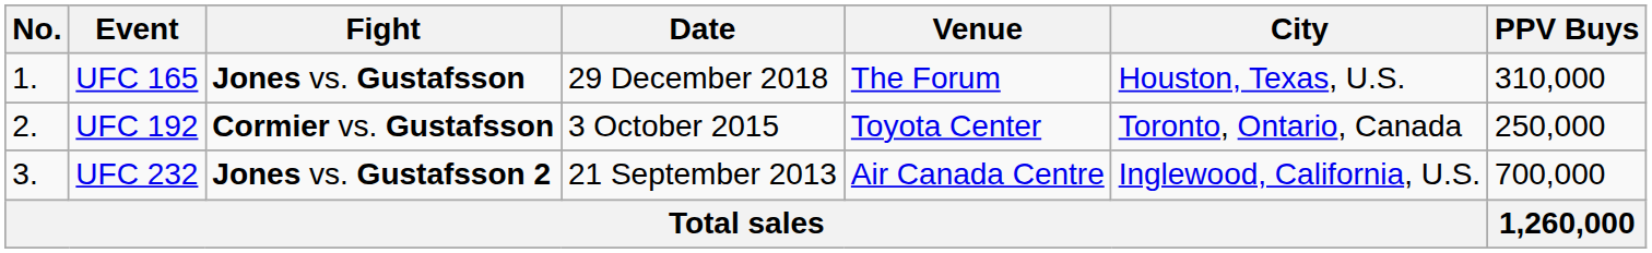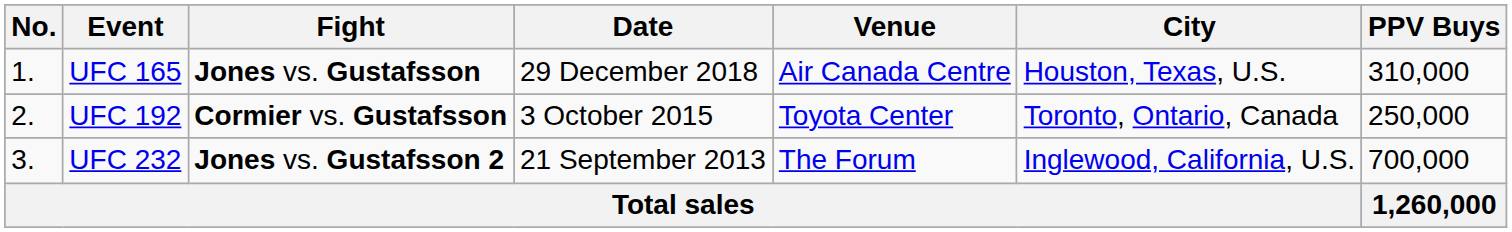 <table class="wikitable sortable">
 <tr>
 <th>No.</th>
 <th>Event</th>
 <th>Fight</th>
 <th>Date</th>
 <th>Venue</th>
 <th>City</th>
 <th>PPV Buys</th>
 </tr>
 <tr>
 <td>1.</td>
 <td><a href='#'>UFC 165</a></td>
 <td><strong>Jones</strong> vs. <strong>Gustafsson</strong></td>
 <td>29 December 2018</td>
-<td><a href='#'>The Forum</a></td>
+<td><a href='#'>Air Canada Centre</a></td>
 <td><a href='#'>Houston, Texas</a>, U.S.</td>
 <td>310,000</td>
 </tr>
 <tr>
 <td>2.</td>
 <td><a href='#'>UFC 192</a></td>
 <td><strong>Cormier</strong> vs. <strong>Gustafsson</strong></td>
 <td>3 October 2015</td>
 <td><a href='#'>Toyota Center</a></td>
 <td><a href='#'>Toronto</a>, <a href='#'>Ontario</a>, Canada</td>
 <td>250,000</td>
 </tr>
 <tr>
 <td>3.</td>
 <td><a href='#'>UFC 232</a></td>
 <td><strong>Jones</strong> vs. <strong>Gustafsson 2</strong></td>
 <td>21 September 2013</td>
-<td><a href='#'>Air Canada Centre</a></td>
+<td><a href='#'>The Forum</a></td>
 <td><a href='#'>Inglewood, California</a>, U.S.</td>
 <td>700,000</td>
 </tr>
 <tr>
 <th colspan="6">Total sales</th>
 <th>1,260,000</th>
 </tr>
 </table>
